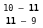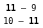 <table style="text-align:center">
 <tr>
 <th width=200></th>
 <th width=100></th>
 <th width=200></th>
 </tr>
 <tr>
+<td align=right><strong></strong></td>
+<td><strong>11</strong> – 9</td>
+<td align=left></td>
+</tr>
+<tr>
 <td align=right></td>
 <td>10 – <strong>11</strong></td>
 <td align=left><strong></strong></td>
 </tr>
-<tr>
-<td align=right><strong></strong></td>
-<td><strong>11</strong> – 9</td>
-<td align=left></td>
-</tr>
 </table>
